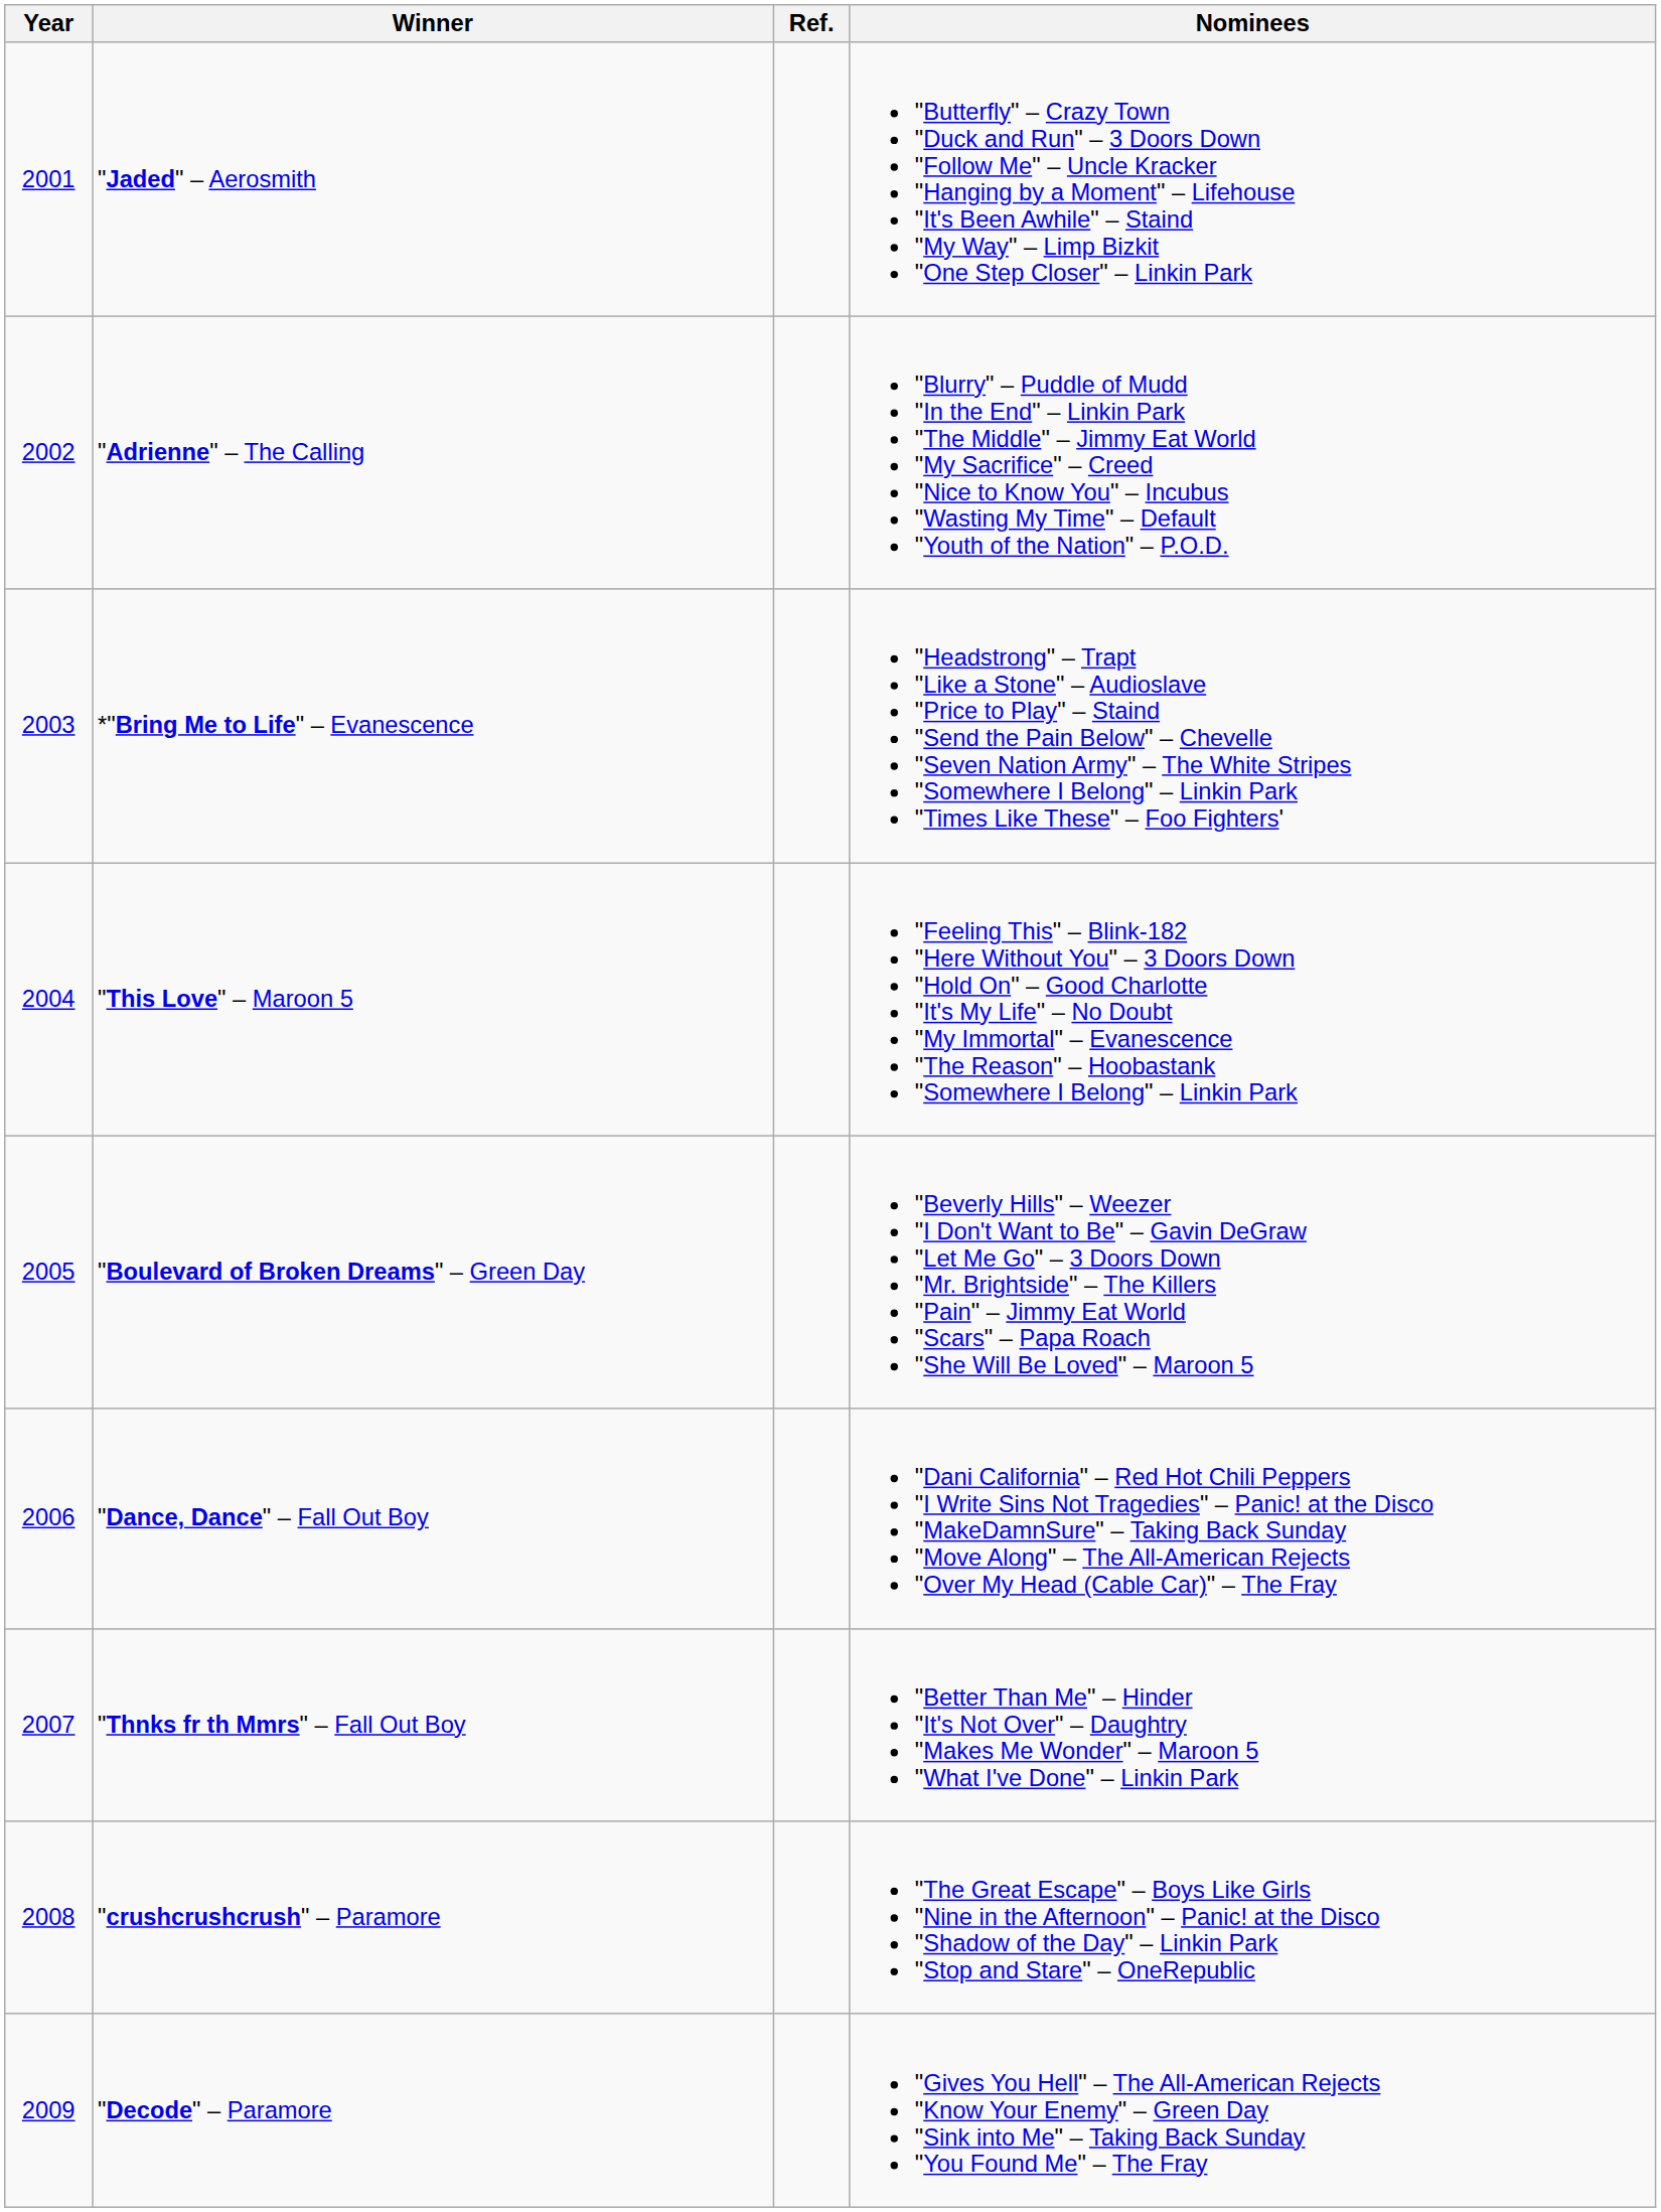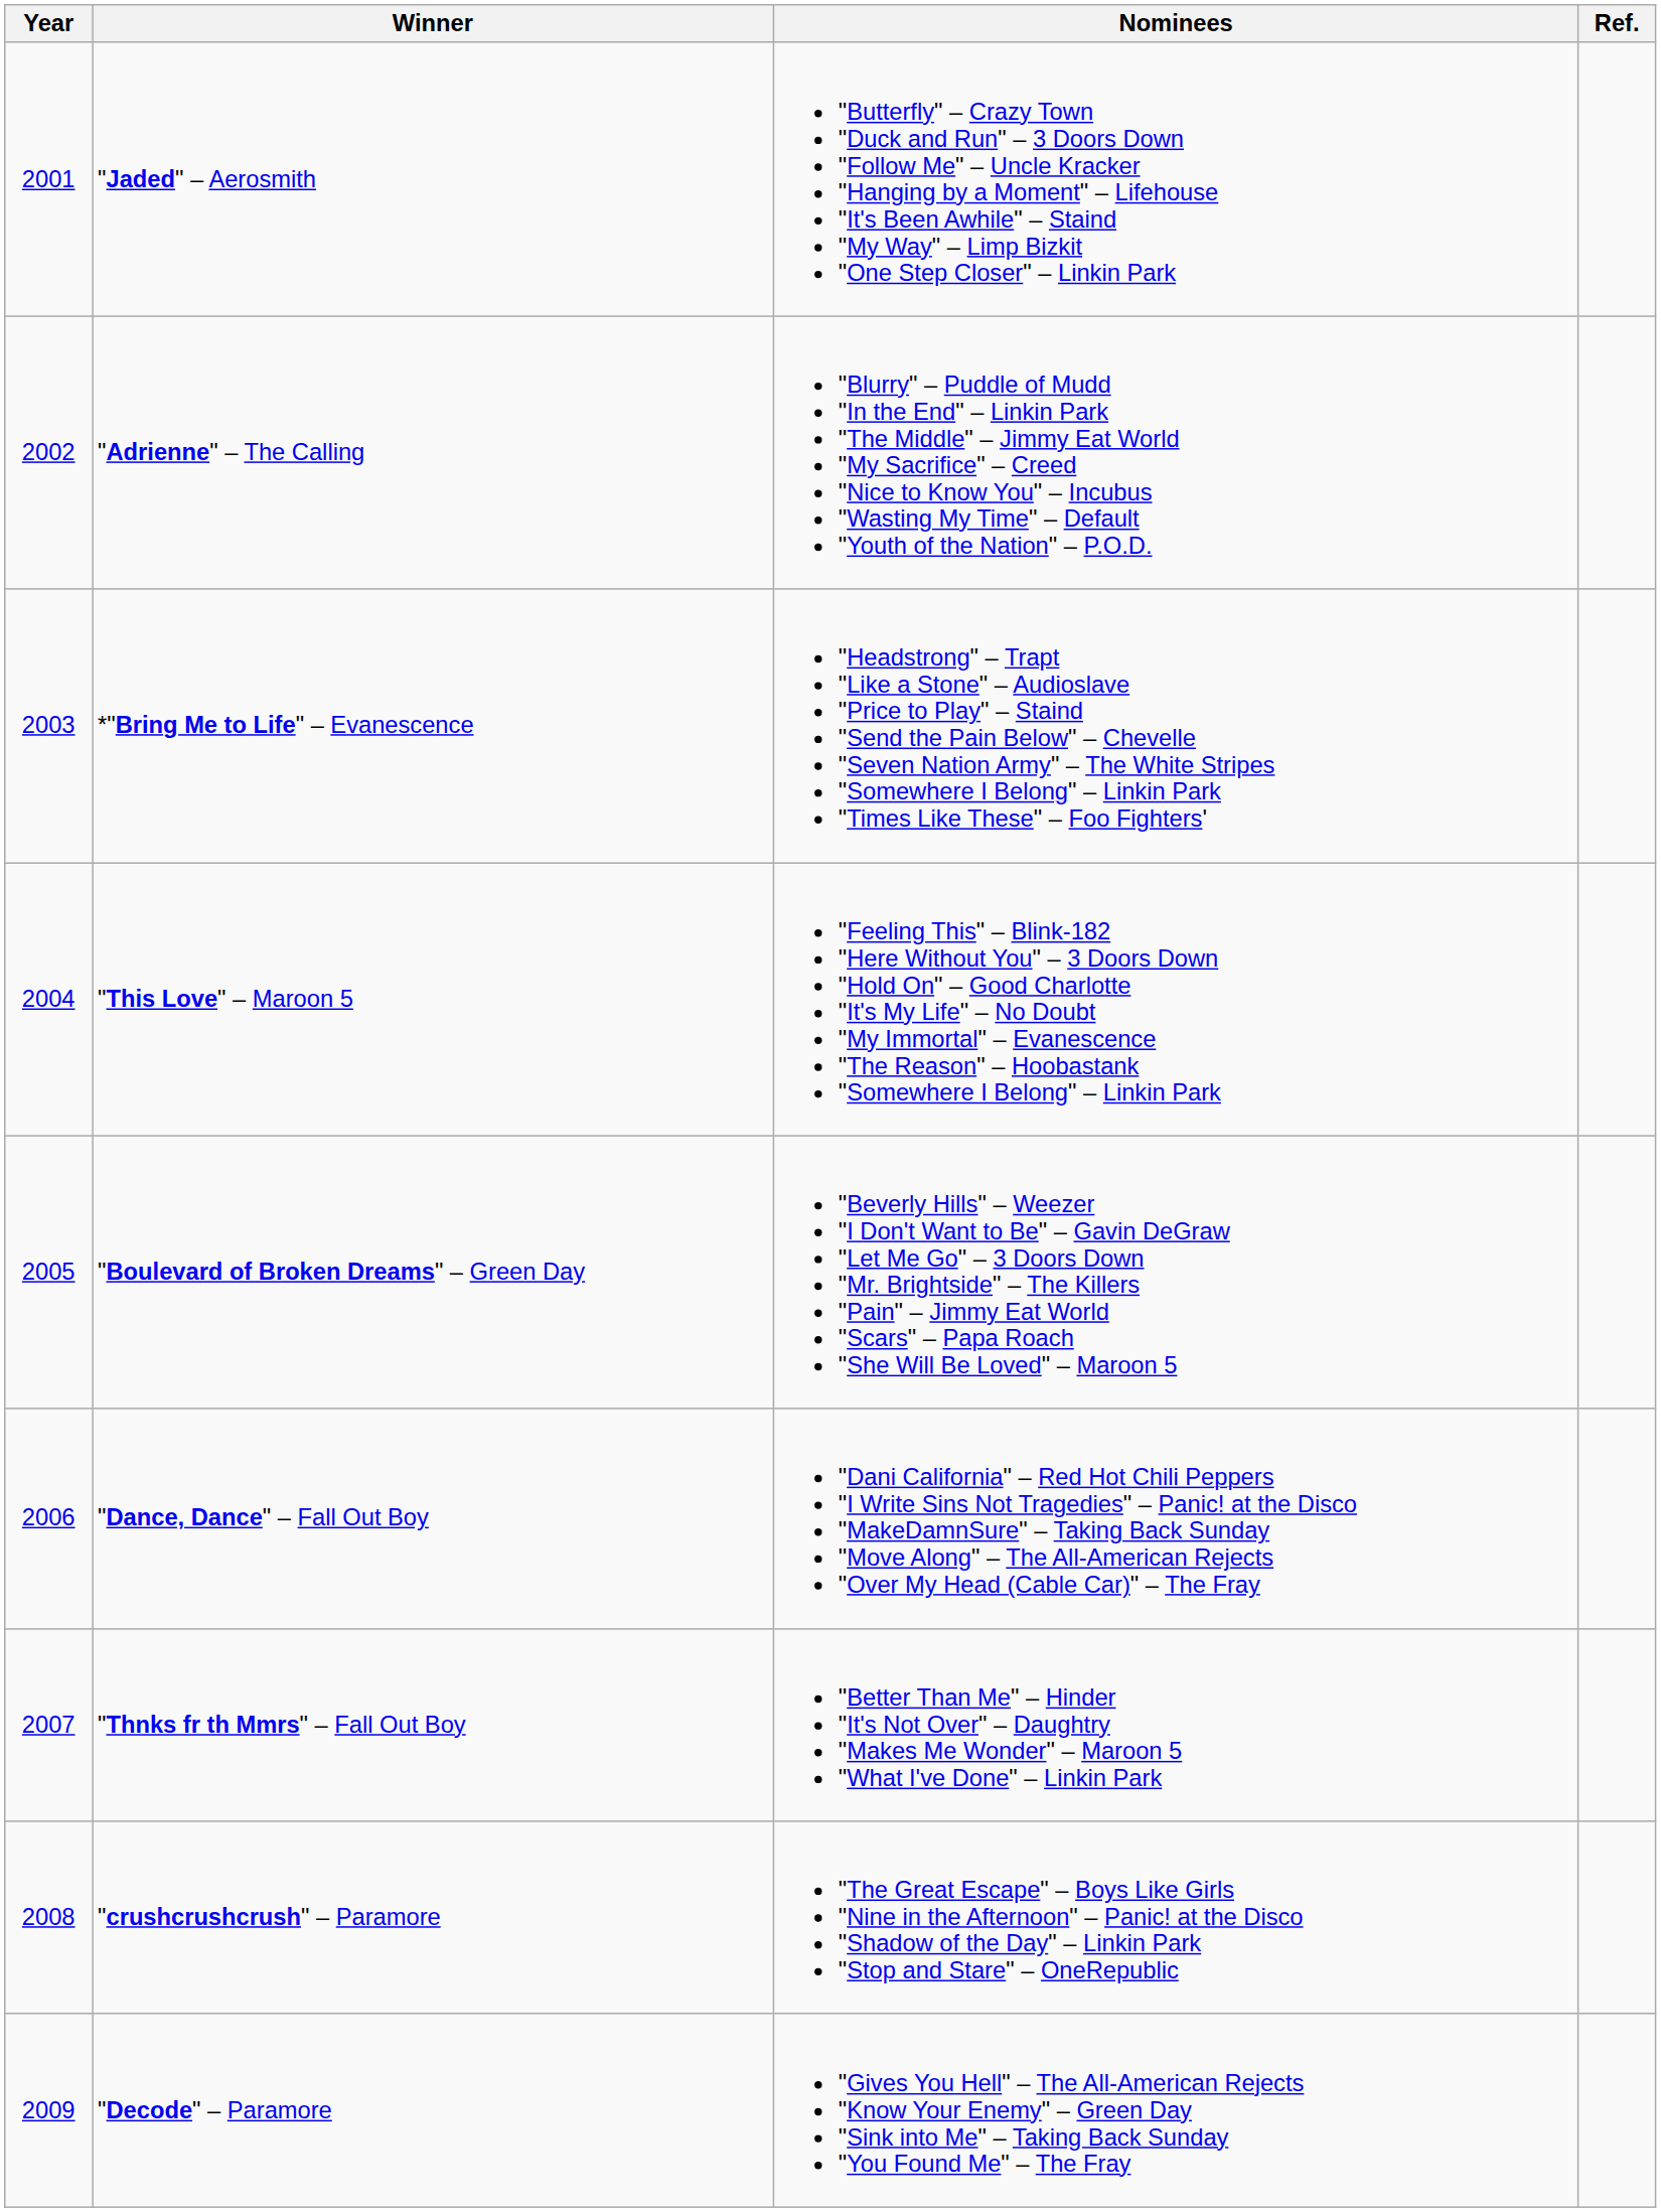 <table class="wikitable" width=70%>
 <tr>
 <th>Year</th>
 <th>Winner</th>
+<th>Nominees</th>
 <th>Ref.</th>
-<th>Nominees</th>
 </tr>
 <tr>
 <td align="center"><a href='#'>2001</a></td>
 <td>"<strong><a href='#'>Jaded</a></strong>" – <a href='#'>Aerosmith</a></td>
+<td><br><ul><li>"<a href='#'>Butterfly</a>" – <a href='#'>Crazy Town</a></li><li>"<a href='#'>Duck and Run</a>" – <a href='#'>3 Doors Down</a></li><li>"<a href='#'>Follow Me</a>" – <a href='#'>Uncle Kracker</a></li><li>"<a href='#'>Hanging by a Moment</a>" – <a href='#'>Lifehouse</a></li><li>"<a href='#'>It's Been Awhile</a>" – <a href='#'>Staind</a></li><li>"<a href='#'>My Way</a>" – <a href='#'>Limp Bizkit</a></li><li>"<a href='#'>One Step Closer</a>" – <a href='#'>Linkin Park</a></li></ul></td>
 <td align="center"></td>
-<td><br><ul><li>"<a href='#'>Butterfly</a>" – <a href='#'>Crazy Town</a></li><li>"<a href='#'>Duck and Run</a>" – <a href='#'>3 Doors Down</a></li><li>"<a href='#'>Follow Me</a>" – <a href='#'>Uncle Kracker</a></li><li>"<a href='#'>Hanging by a Moment</a>" – <a href='#'>Lifehouse</a></li><li>"<a href='#'>It's Been Awhile</a>" – <a href='#'>Staind</a></li><li>"<a href='#'>My Way</a>" – <a href='#'>Limp Bizkit</a></li><li>"<a href='#'>One Step Closer</a>" – <a href='#'>Linkin Park</a></li></ul></td>
 </tr>
 <tr>
 <td align="center"><a href='#'>2002</a></td>
 <td>"<strong><a href='#'>Adrienne</a></strong>" – <a href='#'>The Calling</a></td>
+<td><br><ul><li>"<a href='#'>Blurry</a>" – <a href='#'>Puddle of Mudd</a></li><li>"<a href='#'>In the End</a>" – <a href='#'>Linkin Park</a></li><li>"<a href='#'>The Middle</a>" – <a href='#'>Jimmy Eat World</a></li><li>"<a href='#'>My Sacrifice</a>" – <a href='#'>Creed</a></li><li>"<a href='#'>Nice to Know You</a>" – <a href='#'>Incubus</a></li><li>"<a href='#'>Wasting My Time</a>" – <a href='#'>Default</a></li><li>"<a href='#'>Youth of the Nation</a>" – <a href='#'>P.O.D.</a></li></ul></td>
 <td align="center"></td>
-<td><br><ul><li>"<a href='#'>Blurry</a>" – <a href='#'>Puddle of Mudd</a></li><li>"<a href='#'>In the End</a>" – <a href='#'>Linkin Park</a></li><li>"<a href='#'>The Middle</a>" – <a href='#'>Jimmy Eat World</a></li><li>"<a href='#'>My Sacrifice</a>" – <a href='#'>Creed</a></li><li>"<a href='#'>Nice to Know You</a>" – <a href='#'>Incubus</a></li><li>"<a href='#'>Wasting My Time</a>" – <a href='#'>Default</a></li><li>"<a href='#'>Youth of the Nation</a>" – <a href='#'>P.O.D.</a></li></ul></td>
 </tr>
 <tr>
 <td align="center"><a href='#'>2003</a></td>
 <td>*"<strong><a href='#'>Bring Me to Life</a></strong>" – <a href='#'>Evanescence</a></td>
+<td><br><ul><li>"<a href='#'>Headstrong</a>" – <a href='#'>Trapt</a></li><li>"<a href='#'>Like a Stone</a>" – <a href='#'>Audioslave</a></li><li>"<a href='#'>Price to Play</a>" – <a href='#'>Staind</a></li><li>"<a href='#'>Send the Pain Below</a>" – <a href='#'>Chevelle</a></li><li>"<a href='#'>Seven Nation Army</a>" – <a href='#'>The White Stripes</a></li><li>"<a href='#'>Somewhere I Belong</a>" – <a href='#'>Linkin Park</a></li><li>"<a href='#'>Times Like These</a>" – <a href='#'>Foo Fighters</a>'</li></ul></td>
 <td align="center"></td>
-<td><br><ul><li>"<a href='#'>Headstrong</a>" – <a href='#'>Trapt</a></li><li>"<a href='#'>Like a Stone</a>" – <a href='#'>Audioslave</a></li><li>"<a href='#'>Price to Play</a>" – <a href='#'>Staind</a></li><li>"<a href='#'>Send the Pain Below</a>" – <a href='#'>Chevelle</a></li><li>"<a href='#'>Seven Nation Army</a>" – <a href='#'>The White Stripes</a></li><li>"<a href='#'>Somewhere I Belong</a>" – <a href='#'>Linkin Park</a></li><li>"<a href='#'>Times Like These</a>" – <a href='#'>Foo Fighters</a>'</li></ul></td>
 </tr>
 <tr>
 <td align="center"><a href='#'>2004</a></td>
 <td>"<strong><a href='#'>This Love</a></strong>" – <a href='#'>Maroon 5</a></td>
+<td><br><ul><li>"<a href='#'>Feeling This</a>" – <a href='#'>Blink-182</a></li><li>"<a href='#'>Here Without You</a>" – <a href='#'>3 Doors Down</a></li><li>"<a href='#'>Hold On</a>" – <a href='#'>Good Charlotte</a></li><li>"<a href='#'>It's My Life</a>" – <a href='#'>No Doubt</a></li><li>"<a href='#'>My Immortal</a>" – <a href='#'>Evanescence</a></li><li>"<a href='#'>The Reason</a>" – <a href='#'>Hoobastank</a></li><li>"<a href='#'>Somewhere I Belong</a>" – <a href='#'>Linkin Park</a></li></ul></td>
 <td align="center"></td>
-<td><br><ul><li>"<a href='#'>Feeling This</a>" – <a href='#'>Blink-182</a></li><li>"<a href='#'>Here Without You</a>" – <a href='#'>3 Doors Down</a></li><li>"<a href='#'>Hold On</a>" – <a href='#'>Good Charlotte</a></li><li>"<a href='#'>It's My Life</a>" – <a href='#'>No Doubt</a></li><li>"<a href='#'>My Immortal</a>" – <a href='#'>Evanescence</a></li><li>"<a href='#'>The Reason</a>" – <a href='#'>Hoobastank</a></li><li>"<a href='#'>Somewhere I Belong</a>" – <a href='#'>Linkin Park</a></li></ul></td>
 </tr>
 <tr>
 <td align="center"><a href='#'>2005</a></td>
 <td>"<strong><a href='#'>Boulevard of Broken Dreams</a></strong>" – <a href='#'>Green Day</a></td>
+<td><br><ul><li>"<a href='#'>Beverly Hills</a>" – <a href='#'>Weezer</a></li><li>"<a href='#'>I Don't Want to Be</a>" – <a href='#'>Gavin DeGraw</a></li><li>"<a href='#'>Let Me Go</a>" – <a href='#'>3 Doors Down</a></li><li>"<a href='#'>Mr. Brightside</a>" – <a href='#'>The Killers</a></li><li>"<a href='#'>Pain</a>" – <a href='#'>Jimmy Eat World</a></li><li>"<a href='#'>Scars</a>" – <a href='#'>Papa Roach</a></li><li>"<a href='#'>She Will Be Loved</a>" – <a href='#'>Maroon 5</a></li></ul></td>
 <td align="center"></td>
-<td><br><ul><li>"<a href='#'>Beverly Hills</a>" – <a href='#'>Weezer</a></li><li>"<a href='#'>I Don't Want to Be</a>" – <a href='#'>Gavin DeGraw</a></li><li>"<a href='#'>Let Me Go</a>" – <a href='#'>3 Doors Down</a></li><li>"<a href='#'>Mr. Brightside</a>" – <a href='#'>The Killers</a></li><li>"<a href='#'>Pain</a>" – <a href='#'>Jimmy Eat World</a></li><li>"<a href='#'>Scars</a>" – <a href='#'>Papa Roach</a></li><li>"<a href='#'>She Will Be Loved</a>" – <a href='#'>Maroon 5</a></li></ul></td>
 </tr>
 <tr>
 <td align="center"><a href='#'>2006</a></td>
 <td>"<strong><a href='#'>Dance, Dance</a></strong>" – <a href='#'>Fall Out Boy</a></td>
+<td><br><ul><li>"<a href='#'>Dani California</a>" – <a href='#'>Red Hot Chili Peppers</a></li><li>"<a href='#'>I Write Sins Not Tragedies</a>" – <a href='#'>Panic! at the Disco</a></li><li>"<a href='#'>MakeDamnSure</a>" – <a href='#'>Taking Back Sunday</a></li><li>"<a href='#'>Move Along</a>" – <a href='#'>The All-American Rejects</a></li><li>"<a href='#'>Over My Head (Cable Car)</a>" – <a href='#'>The Fray</a></li></ul></td>
 <td align="center"></td>
-<td><br><ul><li>"<a href='#'>Dani California</a>" – <a href='#'>Red Hot Chili Peppers</a></li><li>"<a href='#'>I Write Sins Not Tragedies</a>" – <a href='#'>Panic! at the Disco</a></li><li>"<a href='#'>MakeDamnSure</a>" – <a href='#'>Taking Back Sunday</a></li><li>"<a href='#'>Move Along</a>" – <a href='#'>The All-American Rejects</a></li><li>"<a href='#'>Over My Head (Cable Car)</a>" – <a href='#'>The Fray</a></li></ul></td>
 </tr>
 <tr>
 <td align="center"><a href='#'>2007</a></td>
 <td>"<strong><a href='#'>Thnks fr th Mmrs</a></strong>" – <a href='#'>Fall Out Boy</a></td>
+<td><br><ul><li>"<a href='#'>Better Than Me</a>" – <a href='#'>Hinder</a></li><li>"<a href='#'>It's Not Over</a>" – <a href='#'>Daughtry</a></li><li>"<a href='#'>Makes Me Wonder</a>" – <a href='#'>Maroon 5</a></li><li>"<a href='#'>What I've Done</a>" – <a href='#'>Linkin Park</a></li></ul></td>
 <td align="center"></td>
-<td><br><ul><li>"<a href='#'>Better Than Me</a>" – <a href='#'>Hinder</a></li><li>"<a href='#'>It's Not Over</a>" – <a href='#'>Daughtry</a></li><li>"<a href='#'>Makes Me Wonder</a>" – <a href='#'>Maroon 5</a></li><li>"<a href='#'>What I've Done</a>" – <a href='#'>Linkin Park</a></li></ul></td>
 </tr>
 <tr>
 <td align="center"><a href='#'>2008</a></td>
 <td>"<strong><a href='#'>crushcrushcrush</a></strong>" – <a href='#'>Paramore</a></td>
+<td><br><ul><li>"<a href='#'>The Great Escape</a>" – <a href='#'>Boys Like Girls</a></li><li>"<a href='#'>Nine in the Afternoon</a>" – <a href='#'>Panic! at the Disco</a></li><li>"<a href='#'>Shadow of the Day</a>" – <a href='#'>Linkin Park</a></li><li>"<a href='#'>Stop and Stare</a>" – <a href='#'>OneRepublic</a></li></ul></td>
 <td align="center"></td>
-<td><br><ul><li>"<a href='#'>The Great Escape</a>" – <a href='#'>Boys Like Girls</a></li><li>"<a href='#'>Nine in the Afternoon</a>" – <a href='#'>Panic! at the Disco</a></li><li>"<a href='#'>Shadow of the Day</a>" – <a href='#'>Linkin Park</a></li><li>"<a href='#'>Stop and Stare</a>" – <a href='#'>OneRepublic</a></li></ul></td>
 </tr>
 <tr>
 <td align="center"><a href='#'>2009</a></td>
 <td>"<strong><a href='#'>Decode</a></strong>" – <a href='#'>Paramore</a></td>
+<td><br><ul><li>"<a href='#'>Gives You Hell</a>" – <a href='#'>The All-American Rejects</a></li><li>"<a href='#'>Know Your Enemy</a>" – <a href='#'>Green Day</a></li><li>"<a href='#'>Sink into Me</a>" – <a href='#'>Taking Back Sunday</a></li><li>"<a href='#'>You Found Me</a>" – <a href='#'>The Fray</a></li></ul></td>
 <td align="center"></td>
-<td><br><ul><li>"<a href='#'>Gives You Hell</a>" – <a href='#'>The All-American Rejects</a></li><li>"<a href='#'>Know Your Enemy</a>" – <a href='#'>Green Day</a></li><li>"<a href='#'>Sink into Me</a>" – <a href='#'>Taking Back Sunday</a></li><li>"<a href='#'>You Found Me</a>" – <a href='#'>The Fray</a></li></ul></td>
 </tr>
 </table>
